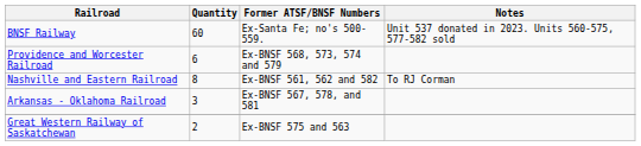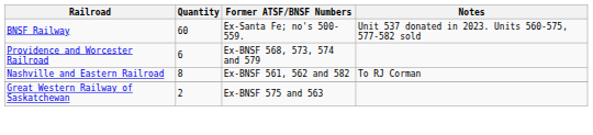 <table class="wikitable">
 <tr>
 <th bgcolor=c0c090>Railroad</th>
 <th bgcolor=c0c090>Quantity</th>
 <th bgcolor=c0c090>Former ATSF/BNSF Numbers</th>
 <th bgcolor=c0c090>Notes</th>
 </tr>
 <tr>
 <td><a href='#'>BNSF Railway</a></td>
 <td>60</td>
 <td>Ex-Santa Fe; no's 500-559.</td>
 <td>Unit 537 donated in 2023. Units 560-575, 577-582 sold</td>
 </tr>
 <tr>
 <td><a href='#'>Providence and Worcester Railroad</a></td>
 <td>6</td>
 <td>Ex-BNSF 568, 573, 574 and 579</td>
 <td></td>
 </tr>
 <tr>
 <td><a href='#'>Nashville and Eastern Railroad</a></td>
 <td>8</td>
 <td>Ex-BNSF 561, 562 and 582</td>
 <td>To RJ Corman</td>
 </tr>
 <tr>
-<td><a href='#'>Arkansas - Oklahoma Railroad</a></td>
-<td>3</td>
-<td>Ex-BNSF 567, 578, and 581</td>
-<td></td>
-</tr>
-<tr>
 </tr>
 <tr>
 <td><a href='#'>Great Western Railway of Saskatchewan</a></td>
 <td>2</td>
 <td>Ex-BNSF 575 and 563</td>
 <td></td>
 </tr>
 </table>
